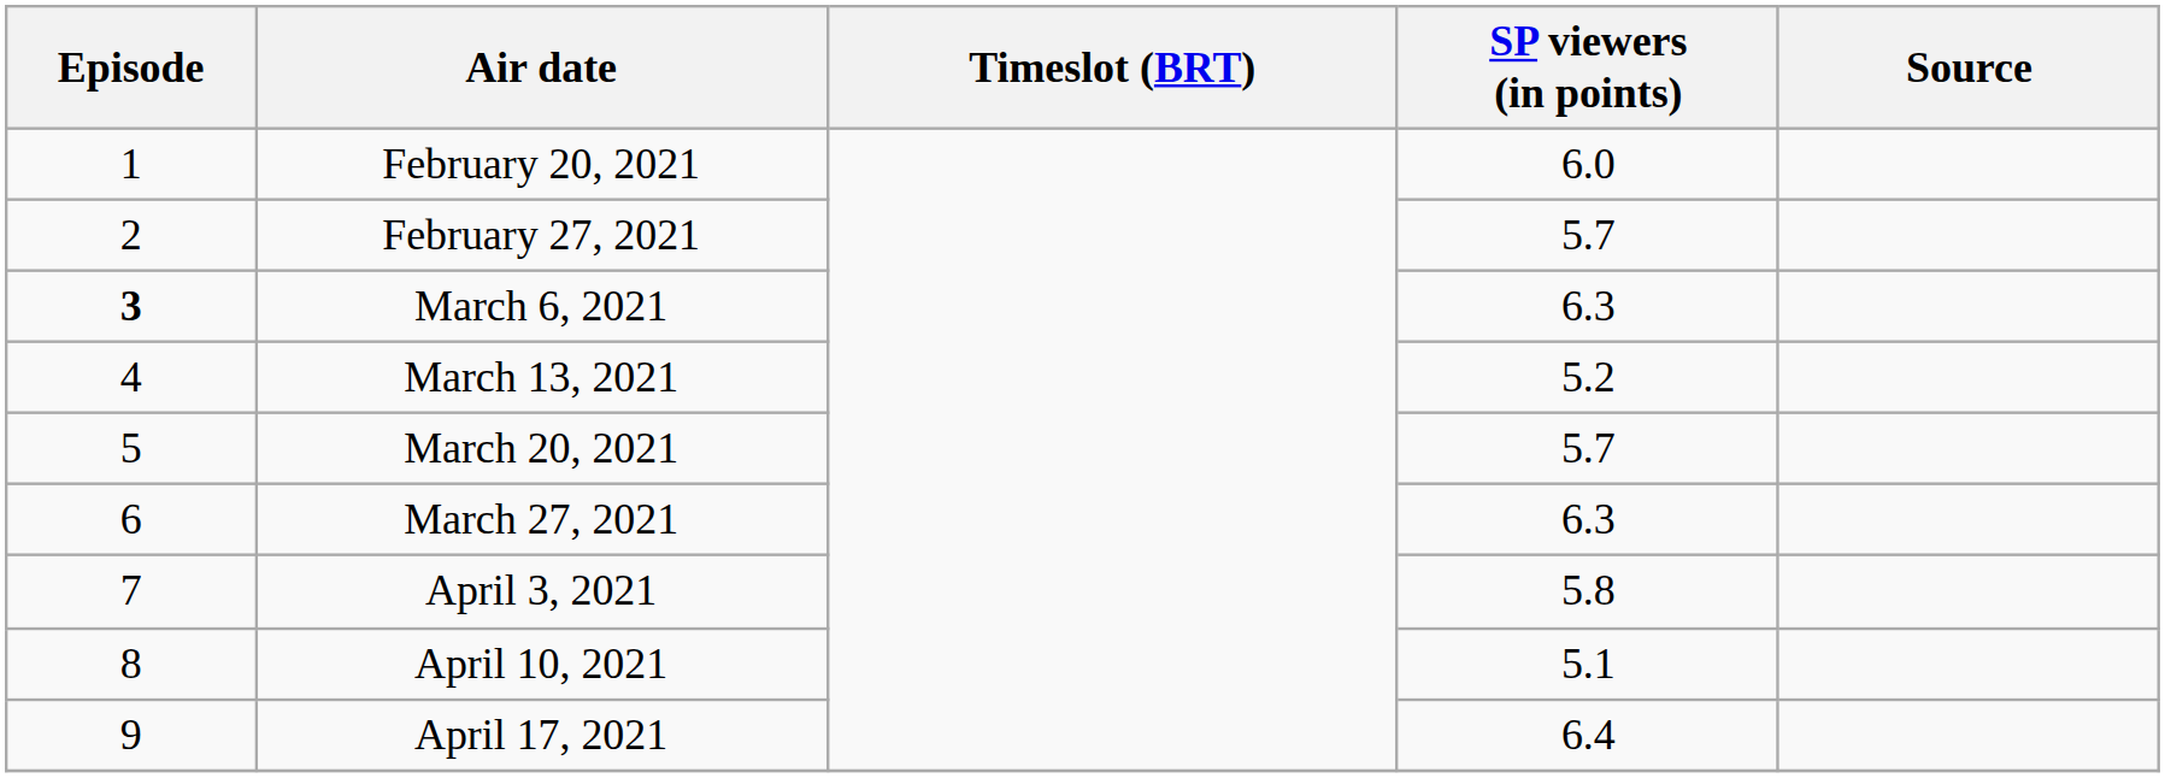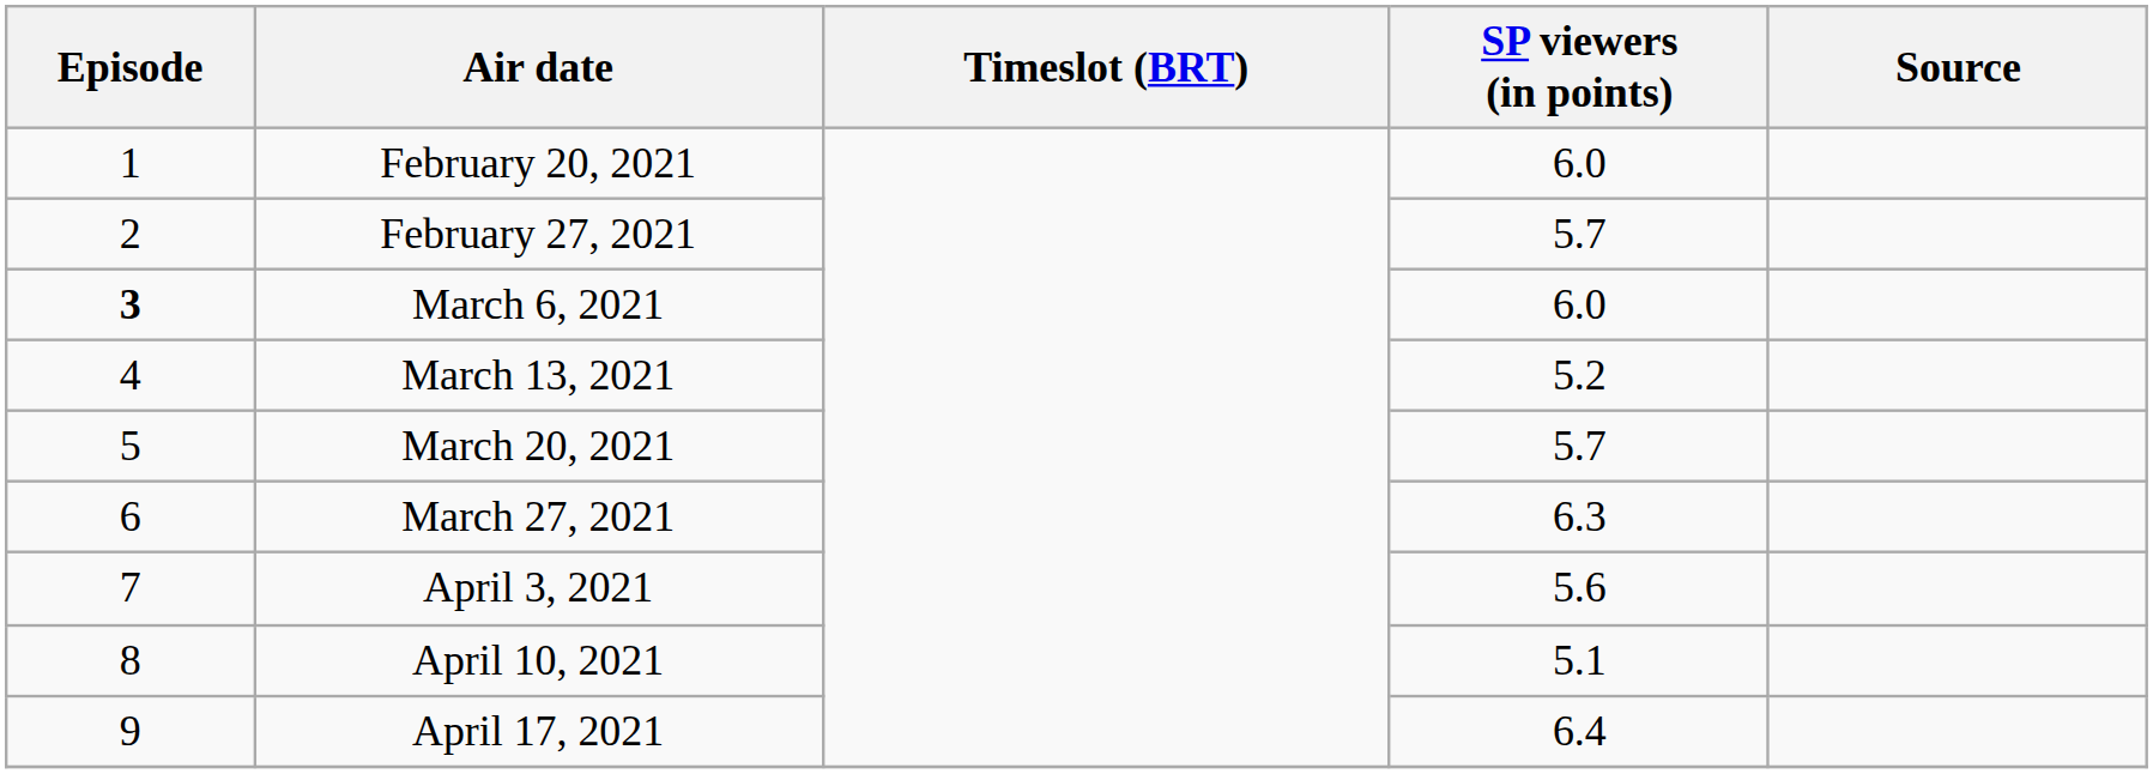 <table class="wikitable sortable" style="text-align:center; font-size:95%; width: 60%">
 <tr>
 <th width="05.0%">Episode</th>
 <th width="15.0%">Air date</th>
 <th width="15.0%">Timeslot (<a href='#'>BRT</a>)</th>
 <th width="10.0%"><a href='#'>SP</a> viewers<br>(in points)</th>
 <th width="10.0%">Source</th>
 </tr>
 <tr>
 <td>1</td>
 <td>February 20, 2021</td>
 <td rowspan=9></td>
 <td>6.0</td>
 <td></td>
 </tr>
 <tr>
 <td>2</td>
 <td>February 27, 2021</td>
 <td>5.7</td>
 <td></td>
 </tr>
 <tr>
 <td><strong>3</strong></td>
 <td>March 6, 2021</td>
-<td>6.3</td>
+<td>6.0</td>
 <td></td>
 </tr>
 <tr>
 <td>4</td>
 <td>March 13, 2021</td>
 <td>5.2</td>
 <td></td>
 </tr>
 <tr>
 <td>5</td>
 <td>March 20, 2021</td>
 <td>5.7</td>
 <td></td>
 </tr>
 <tr>
 <td>6</td>
 <td>March 27, 2021</td>
 <td>6.3</td>
 <td></td>
 </tr>
 <tr>
 <td>7</td>
 <td>April 3, 2021</td>
-<td>5.8</td>
+<td>5.6</td>
 <td></td>
 </tr>
 <tr>
 <td>8</td>
 <td>April 10, 2021</td>
 <td>5.1</td>
 <td></td>
 </tr>
 <tr>
 <td>9</td>
 <td>April 17, 2021</td>
 <td>6.4</td>
 <td></td>
 </tr>
 <tr>
 </tr>
 </table>
